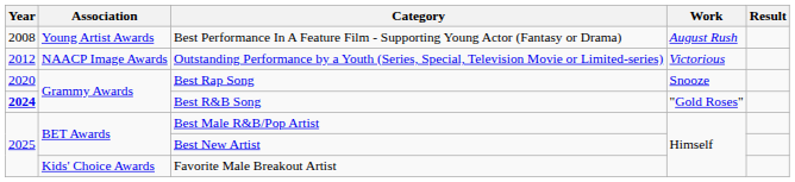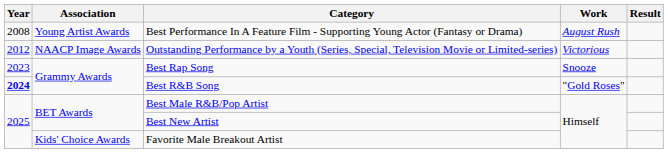 <table class="wikitable sortable">
 <tr>
 <th>Year</th>
 <th>Association</th>
 <th>Category</th>
 <th>Work</th>
 <th>Result</th>
 </tr>
 <tr>
 <td>2008</td>
 <td><a href='#'>Young Artist Awards</a></td>
 <td>Best Performance In A Feature Film - Supporting Young Actor (Fantasy or Drama)</td>
 <td><em><a href='#'>August Rush</a></em></td>
 <td></td>
 </tr>
 <tr>
 <td><a href='#'>2012</a></td>
 <td><a href='#'>NAACP Image Awards</a></td>
 <td><a href='#'>Outstanding Performance by a Youth (Series, Special, Television Movie or Limited-series)</a></td>
 <td><em><a href='#'>Victorious</a></em></td>
 <td></td>
 </tr>
 <tr>
-<td><a href='#'>2020</a></td>
+<td><a href='#'>2023</a></td>
 <td rowspan="2"><a href='#'>Grammy Awards</a></td>
 <td><a href='#'>Best Rap Song</a></td>
 <td><a href='#'>Snooze</a></td>
 <td></td>
 </tr>
 <tr>
 <td><strong><a href='#'>2024</a></strong></td>
 <td><a href='#'>Best R&B Song</a></td>
 <td>"<a href='#'>Gold Roses</a>"</td>
 <td></td>
 </tr>
 <tr>
 <td rowspan="3"><a href='#'>2025</a></td>
 <td rowspan="2"><a href='#'>BET Awards</a></td>
 <td><a href='#'>Best Male R&B/Pop Artist</a></td>
 <td rowspan="3">Himself</td>
 <td></td>
 </tr>
 <tr>
 <td><a href='#'>Best New Artist</a></td>
 <td></td>
 </tr>
 <tr>
 <td><a href='#'>Kids' Choice Awards</a></td>
 <td>Favorite Male Breakout Artist</td>
 <td></td>
 </tr>
 </table>
